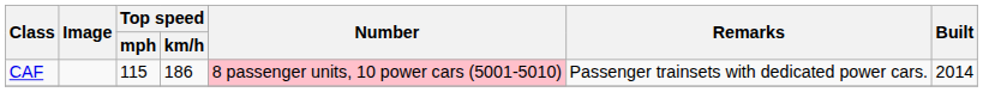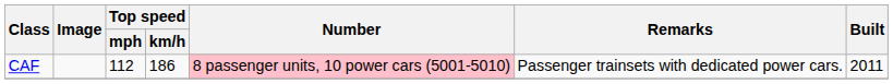 <table class="wikitable">
 <tr style="background:#f9f9f9;">
 <th rowspan="2">Class</th>
 <th rowspan="2">Image</th>
 <th colspan="2">Top speed</th>
 <th rowspan="2">Number</th>
 <th rowspan="2">Remarks</th>
 <th rowspan="2">Built</th>
 </tr>
 <tr style="background:#f9f9f9;">
 <th>mph</th>
 <th>km/h</th>
 </tr>
 <tr>
 <td><a href='#'>CAF</a></td>
 <td></td>
-<td>115</td>
+<td>112</td>
 <td>186</td>
 <td style="background: pink;">8 passenger units, 10 power cars (5001-5010)</td>
 <td>Passenger trainsets with dedicated power cars.</td>
-<td>2014</td>
+<td>2011</td>
 </tr>
 <tr>
 </tr>
 </table>
